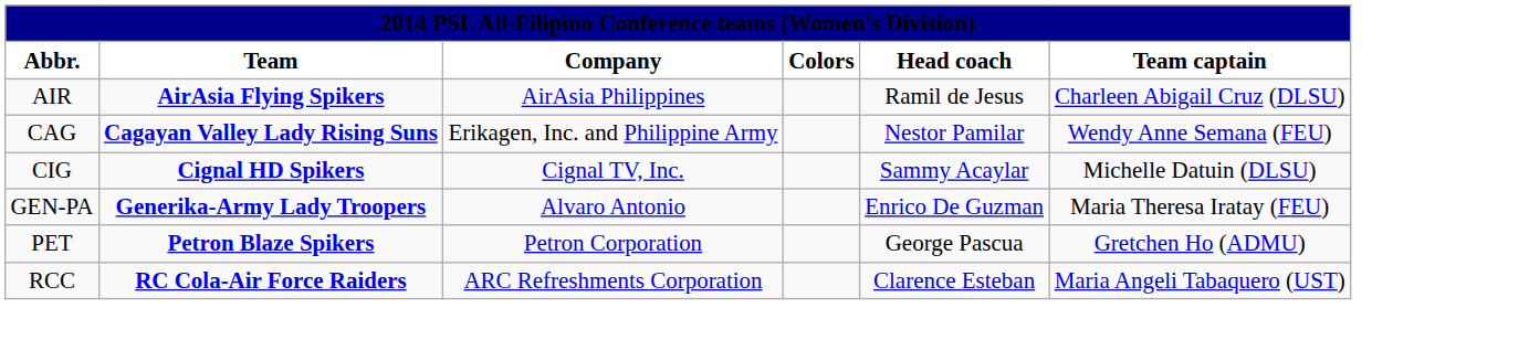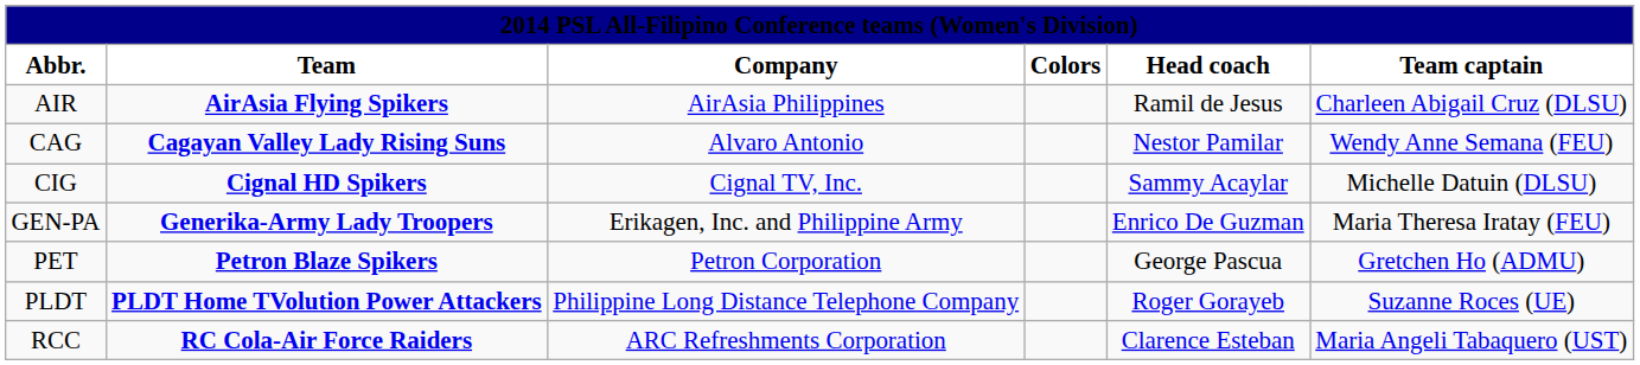 <table class="wikitable">
 <tr>
 <th style=background:#00008B colspan=6><span>2014 PSL All-Filipino Conference teams (Women's Division)</span></th>
 </tr>
 <tr>
 <th style="background:white">Abbr.</th>
 <th style="background:white">Team</th>
 <th style="background:white">Company</th>
 <th style="background:white">Colors</th>
 <th style="background:white">Head coach</th>
 <th style="background:white">Team captain</th>
 </tr>
 <tr>
 <td align=center>AIR</td>
 <td align=center><strong><a href='#'>AirAsia Flying Spikers</a></strong></td>
 <td align=center><a href='#'>AirAsia Philippines</a></td>
 <td align=center> </td>
 <td align=center>Ramil de Jesus</td>
 <td align=center><a href='#'>Charleen Abigail Cruz</a> (<a href='#'>DLSU</a>)</td>
 </tr>
 <tr>
 <td align=center>CAG</td>
 <td align=center><strong><a href='#'>Cagayan Valley Lady Rising Suns</a></strong></td>
-<td align=center>Erikagen, Inc. and <a href='#'>Philippine Army</a></td>
+<td align=center><a href='#'>Alvaro Antonio</a></td>
 <td align=center>  </td>
 <td align=center><a href='#'>Nestor Pamilar</a></td>
 <td align=center><a href='#'>Wendy Anne Semana</a> (<a href='#'>FEU</a>)</td>
 </tr>
 <tr>
 <td align=center>CIG</td>
 <td align=center><strong><a href='#'>Cignal HD Spikers</a></strong></td>
 <td align=center><a href='#'>Cignal TV, Inc.</a></td>
 <td align=center> </td>
 <td align=center><a href='#'>Sammy Acaylar</a></td>
 <td align=center>Michelle Datuin (<a href='#'>DLSU</a>)</td>
 </tr>
 <tr>
 <td align=center>GEN-PA</td>
 <td align=center><strong><a href='#'>Generika-Army Lady Troopers</a></strong></td>
-<td align=center><a href='#'>Alvaro Antonio</a></td>
+<td align=center>Erikagen, Inc. and <a href='#'>Philippine Army</a></td>
 <td align=center>  </td>
 <td align=center><a href='#'>Enrico De Guzman</a></td>
 <td align=center>Maria Theresa Iratay (<a href='#'>FEU</a>)</td>
 </tr>
 <tr>
 <td align=center>PET</td>
 <td align=center><strong><a href='#'>Petron Blaze Spikers</a></strong></td>
 <td align=center><a href='#'>Petron Corporation</a></td>
 <td align=center>  </td>
 <td align=center>George Pascua</td>
 <td align=center><a href='#'>Gretchen Ho</a> (<a href='#'>ADMU</a>)</td>
 </tr>
 <tr>
+<td align=center>PLDT</td>
+<td align=center><strong><a href='#'>PLDT Home TVolution Power Attackers</a></strong></td>
+<td align=center><a href='#'>Philippine Long Distance Telephone Company</a></td>
+<td align=center>  </td>
+<td align=center><a href='#'>Roger Gorayeb</a></td>
+<td align=center><a href='#'>Suzanne Roces</a> (<a href='#'>UE</a>)</td>
+</tr>
+<tr>
 <td align=center>RCC</td>
 <td align=center><strong><a href='#'>RC Cola-Air Force Raiders</a></strong></td>
 <td align=center><a href='#'>ARC Refreshments Corporation</a></td>
 <td align=center>  </td>
 <td align=center><a href='#'>Clarence Esteban</a></td>
 <td align=center><a href='#'>Maria Angeli Tabaquero</a> (<a href='#'>UST</a>)</td>
 </tr>
 </table>
